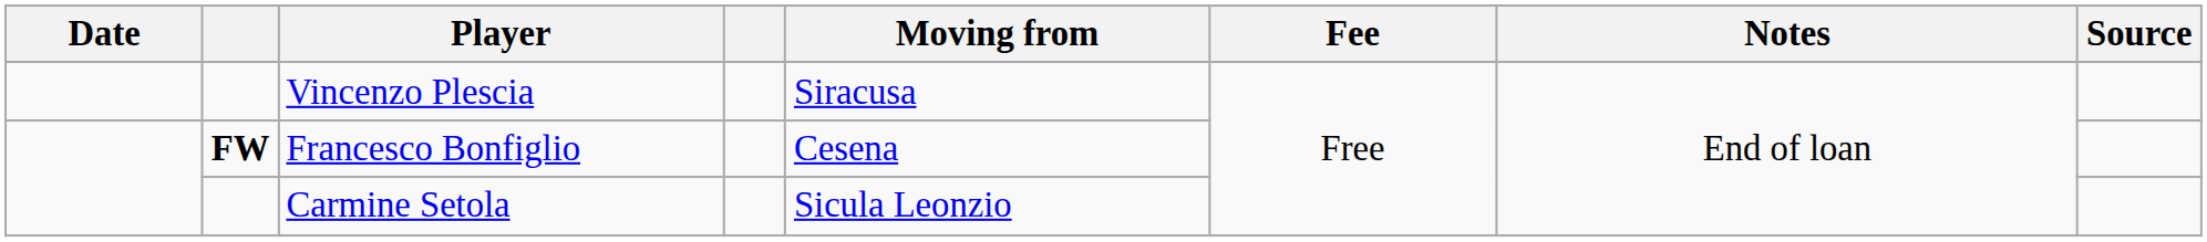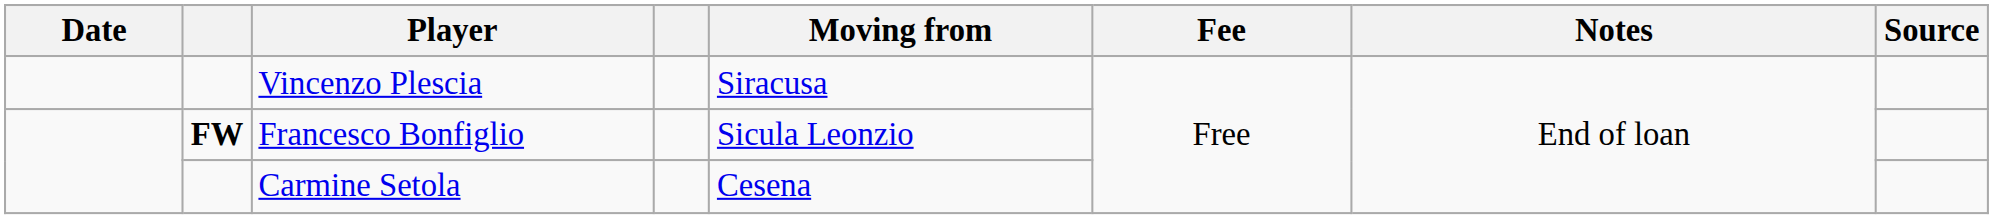 <table class="wikitable collapsible collapsed sortable">
 <tr>
 <th style="width:80px;">Date</th>
 <th style="width:20px;"></th>
 <th style="width:190px;">Player</th>
 <th style="width:20px;"></th>
 <th style="width:180px;">Moving from</th>
 <th style="width:120px;" class="unsortable">Fee</th>
 <th style="width:250px;" class="unsortable">Notes</th>
 <th style="width:20px;">Source</th>
 </tr>
 <tr>
 <td></td>
 <td align="center"></td>
 <td> <a href='#'>Vincenzo Plescia</a></td>
 <td align="center"></td>
 <td> <a href='#'>Siracusa</a></td>
 <td rowspan="3" align=center>Free</td>
 <td rowspan="3" align=center>End of loan</td>
 <td></td>
 </tr>
 <tr>
 <td rowspan="2"></td>
 <td align=center><strong>FW</strong></td>
 <td> <a href='#'>Francesco Bonfiglio</a></td>
 <td align="center"></td>
-<td> <a href='#'>Cesena</a></td>
+<td> <a href='#'>Sicula Leonzio</a></td>
 <td></td>
 </tr>
 <tr>
 <td align=center></td>
 <td> <a href='#'>Carmine Setola</a></td>
 <td align="center"></td>
-<td> <a href='#'>Sicula Leonzio</a></td>
+<td> <a href='#'>Cesena</a></td>
 <td></td>
 </tr>
 </table>
